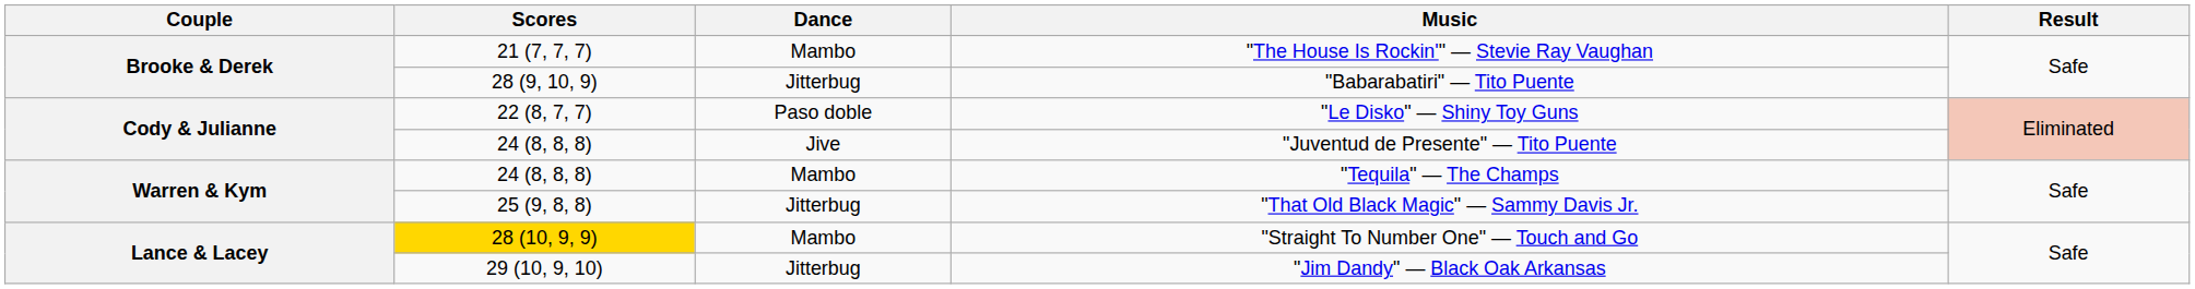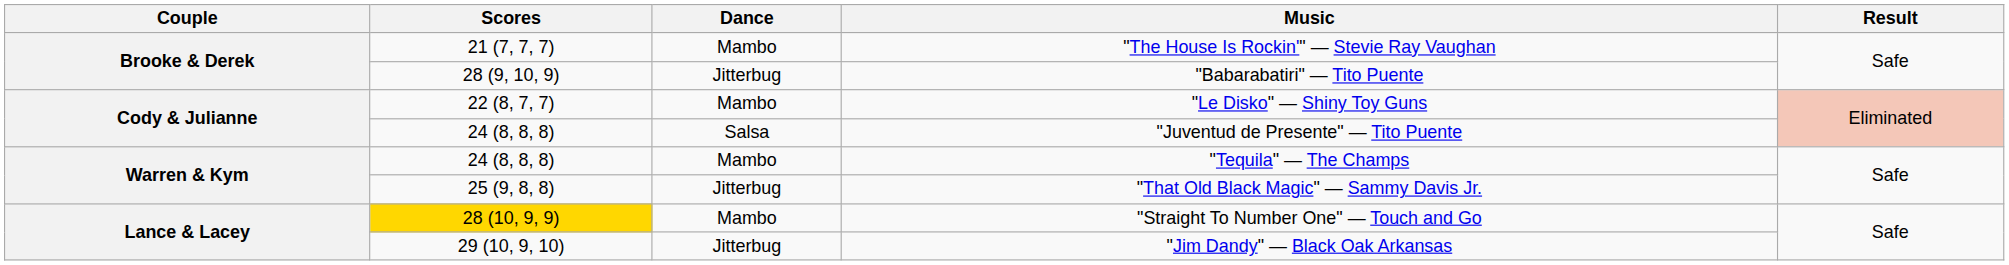 <table class="wikitable sortable" style="text-align:center; width:90%">
 <tr>
 <th scope="col">Couple</th>
 <th scope="col">Scores</th>
 <th scope="col" class="unsortable">Dance</th>
 <th scope="col" class="unsortable">Music</th>
 <th scope="col" class="unsortable">Result</th>
 </tr>
 <tr>
 <th scope="row" rowspan="2">Brooke & Derek</th>
 <td>21 (7, 7, 7)</td>
 <td>Mambo</td>
 <td>"<a href='#'>The House Is Rockin'</a>" — <a href='#'>Stevie Ray Vaughan</a></td>
 <td rowspan="2">Safe</td>
 </tr>
 <tr>
 <td>28 (9, 10, 9)</td>
 <td>Jitterbug</td>
 <td>"Babarabatiri" — <a href='#'>Tito Puente</a></td>
 </tr>
 <tr>
 <th scope="row" rowspan="2">Cody & Julianne</th>
 <td>22 (8, 7, 7)</td>
-<td>Paso doble</td>
+<td>Mambo</td>
 <td>"<a href='#'>Le Disko</a>" — <a href='#'>Shiny Toy Guns</a></td>
 <td rowspan="2" bgcolor=f4c7b8>Eliminated</td>
 </tr>
 <tr>
 <td>24 (8, 8, 8)</td>
-<td>Jive</td>
+<td>Salsa</td>
 <td>"Juventud de Presente" — <a href='#'>Tito Puente</a></td>
 </tr>
 <tr>
 <th scope="row" rowspan="2">Warren & Kym</th>
 <td>24 (8, 8, 8)</td>
 <td>Mambo</td>
 <td>"<a href='#'>Tequila</a>" — <a href='#'>The Champs</a></td>
 <td rowspan="2">Safe</td>
 </tr>
 <tr>
 <td>25 (9, 8, 8)</td>
 <td>Jitterbug</td>
 <td>"<a href='#'>That Old Black Magic</a>" — <a href='#'>Sammy Davis Jr.</a></td>
 </tr>
 <tr>
 <th scope="row" rowspan="2">Lance & Lacey</th>
 <td style="background: gold;">28 (10, 9, 9)</td>
 <td>Mambo</td>
 <td>"Straight To Number One" — <a href='#'>Touch and Go</a></td>
 <td rowspan="2">Safe</td>
 </tr>
 <tr>
 <td>29 (10, 9, 10)</td>
 <td>Jitterbug</td>
 <td>"<a href='#'>Jim Dandy</a>" — <a href='#'>Black Oak Arkansas</a></td>
 </tr>
 </table>
